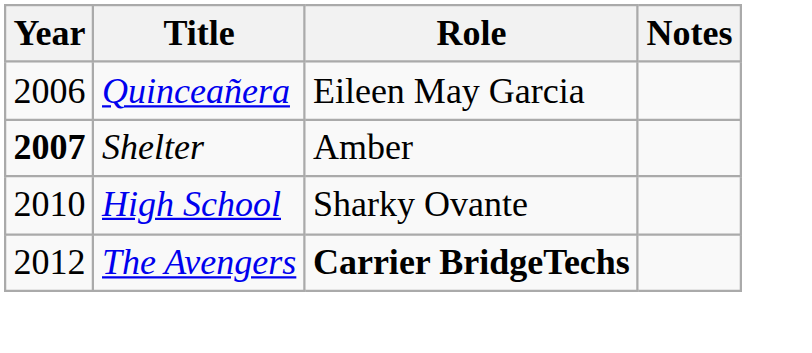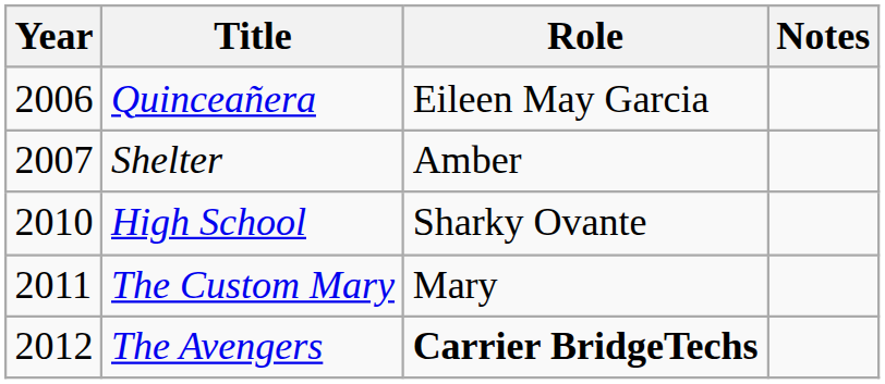 <table class="wikitable sortable">
 <tr>
 <th>Year</th>
 <th>Title</th>
 <th>Role</th>
 <th class="unsortable">Notes</th>
 </tr>
 <tr>
 <td>2006</td>
 <td><em><a href='#'>Quinceañera</a></em></td>
 <td>Eileen May Garcia</td>
 <td></td>
 </tr>
 <tr>
-<td><strong>2007</strong></td>
+<td>2007</td>
 <td><em>Shelter</em></td>
 <td>Amber</td>
 <td></td>
 </tr>
 <tr>
 <td>2010</td>
 <td><em><a href='#'>High School</a></em></td>
 <td>Sharky Ovante</td>
 <td></td>
 </tr>
 <tr>
+<td>2011</td>
+<td><em><a href='#'>The Custom Mary</a></em></td>
+<td>Mary</td>
+<td></td>
+</tr>
+<tr>
 <td>2012</td>
 <td><em><a href='#'>The Avengers</a></em></td>
 <td><strong>Carrier BridgeTechs</strong></td>
 <td></td>
 </tr>
 </table>
